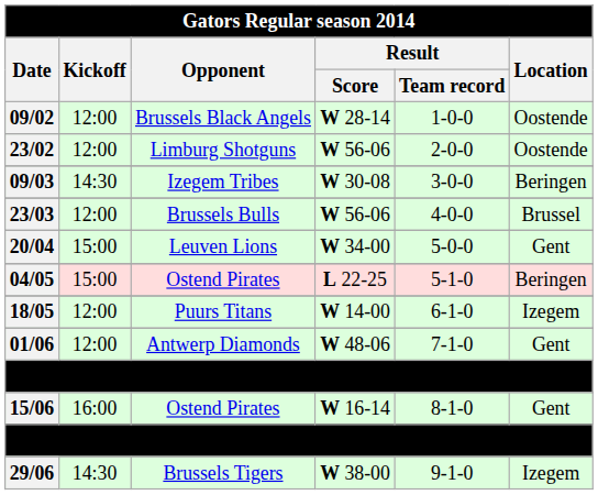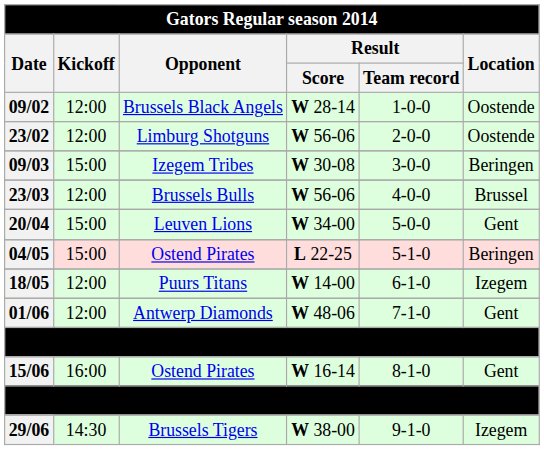 <table class="wikitable" align="center" style="font-size: 95%;">
 <tr>
 <th style="background-color:black; color:white" colspan=6>Gators Regular season 2014</th>
 </tr>
 <tr>
 <th rowspan="2">Date</th>
 <th rowspan="2">Kickoff</th>
 <th rowspan="2">Opponent</th>
 <th colspan="2">Result</th>
 <th rowspan="2">Location</th>
 </tr>
 <tr>
 <th>Score</th>
 <th>Team record</th>
 </tr>
 <tr style="background: #ddffdd;">
 <th align="center">09/02</th>
 <td align="center">12:00</td>
 <td align="center"><a href='#'>Brussels Black Angels</a></td>
 <td align="center"><strong>W</strong> 28-14</td>
 <td align="center">1-0-0</td>
 <td align="center">Oostende</td>
 </tr>
 <tr>
 </tr>
 <tr style="background: #ddffdd;">
 <th align="center">23/02</th>
 <td align="center">12:00</td>
 <td align="center"><a href='#'>Limburg Shotguns</a></td>
 <td align="center"><strong>W</strong> 56-06</td>
 <td align="center">2-0-0</td>
 <td align="center">Oostende</td>
 </tr>
 <tr>
 </tr>
 <tr style="background: #ddffdd;">
 <th align="center">09/03</th>
-<td align="center">14:30</td>
+<td align="center">15:00</td>
 <td align="center"><a href='#'>Izegem Tribes</a></td>
 <td align="center"><strong>W</strong> 30-08</td>
 <td align="center">3-0-0</td>
 <td align="center">Beringen</td>
 </tr>
 <tr>
 </tr>
 <tr style="background: #ddffdd;">
 <th align="center">23/03</th>
 <td align="center">12:00</td>
 <td align="center"><a href='#'>Brussels Bulls</a></td>
 <td align="center"><strong>W</strong> 56-06</td>
 <td align="center">4-0-0</td>
 <td align="center">Brussel</td>
 </tr>
 <tr>
 </tr>
 <tr style="background: #ddffdd;">
 <th align="center">20/04</th>
 <td align="center">15:00</td>
 <td align="center"><a href='#'>Leuven Lions</a></td>
 <td align="center"><strong>W</strong> 34-00</td>
 <td align="center">5-0-0</td>
 <td align="center">Gent</td>
 </tr>
 <tr>
 </tr>
 <tr style="background: #ffdddd;">
 <th align="center">04/05</th>
 <td align="center">15:00</td>
 <td align="center"><a href='#'>Ostend Pirates</a></td>
 <td align="center"><strong>L</strong> 22-25</td>
 <td align="center">5-1-0</td>
 <td align="center">Beringen</td>
 </tr>
 <tr>
 </tr>
 <tr style="background: #ddffdd;">
 <th align="center">18/05</th>
 <td align="center">12:00</td>
 <td align="center"><a href='#'>Puurs Titans</a></td>
 <td align="center"><strong>W</strong> 14-00</td>
 <td align="center">6-1-0</td>
 <td align="center">Izegem</td>
 </tr>
 <tr>
 </tr>
 <tr style="background: #ddffdd;">
 <th align="center">01/06</th>
 <td align="center">12:00</td>
 <td align="center"><a href='#'>Antwerp Diamonds</a></td>
 <td align="center"><strong>W</strong> 48-06</td>
 <td align="center">7-1-0</td>
 <td align="center">Gent</td>
 </tr>
 <tr>
 <th style=background-color:black colspan=6 align="center"><span> <strong>2014 Playoffs</strong></span></th>
 </tr>
 <tr>
 </tr>
 <tr style="background: #ddffdd;">
 <th align="center">15/06</th>
 <td align="center">16:00</td>
 <td align="center"><a href='#'>Ostend Pirates</a></td>
 <td align="center"><strong>W</strong> 16-14</td>
 <td align="center">8-1-0</td>
 <td align="center">Gent</td>
 </tr>
 <tr>
 <th style=background-color:black colspan=6 align="center"><span><strong>Belgian Bowl XXVII</strong></span></th>
 </tr>
 <tr style="background: #ddffdd;">
 <th align="center">29/06</th>
 <td align="center">14:30</td>
 <td align="center"><a href='#'>Brussels Tigers</a></td>
 <td align="center"><strong>W</strong> 38-00</td>
 <td align="center">9-1-0</td>
 <td align="center">Izegem</td>
 </tr>
 </table>
